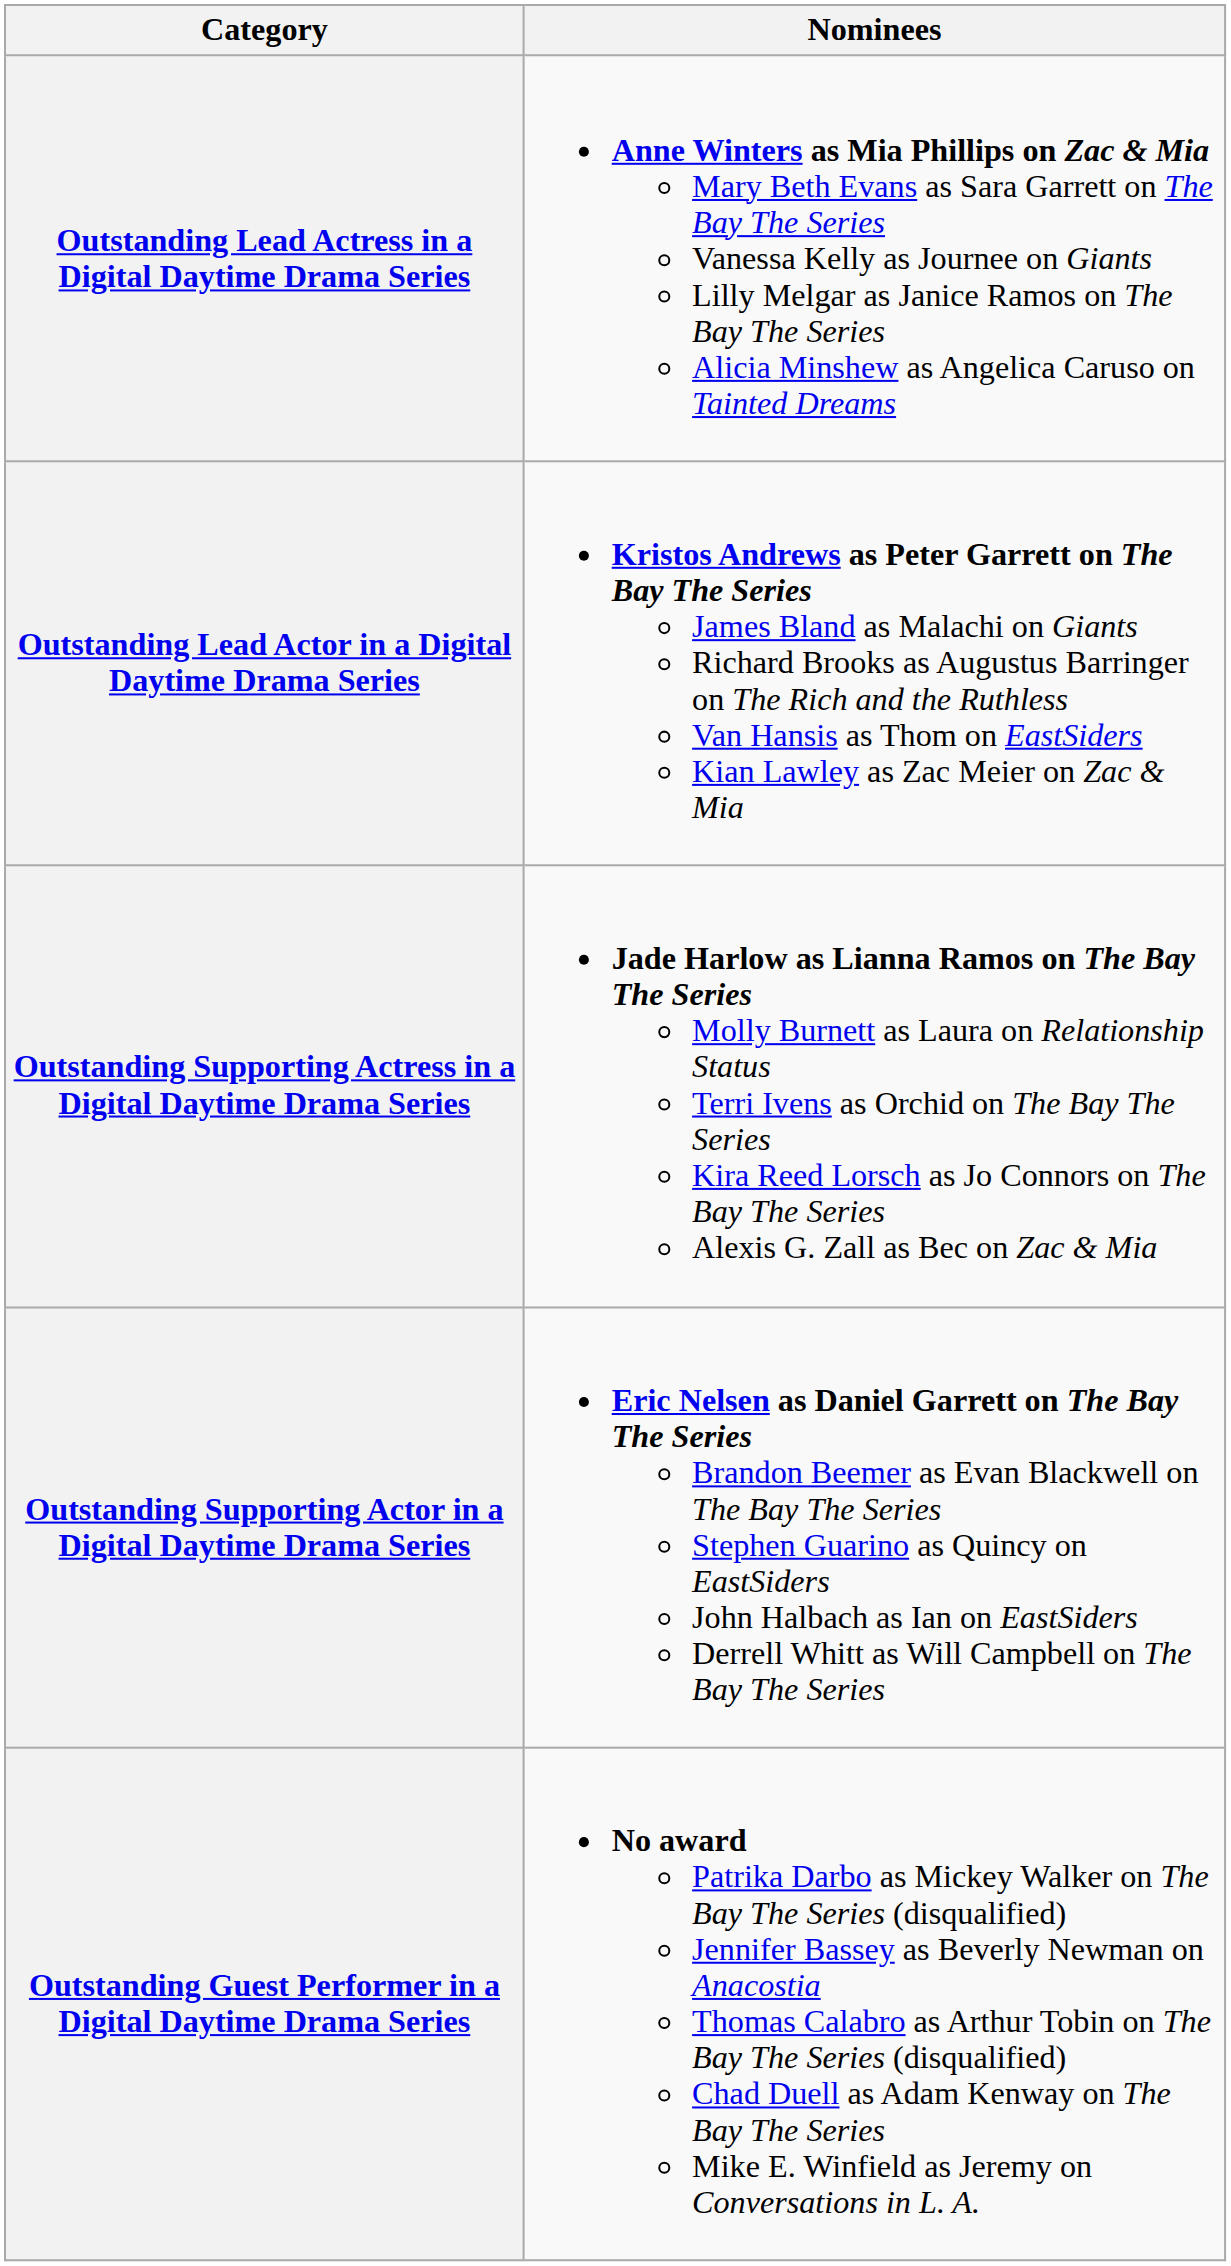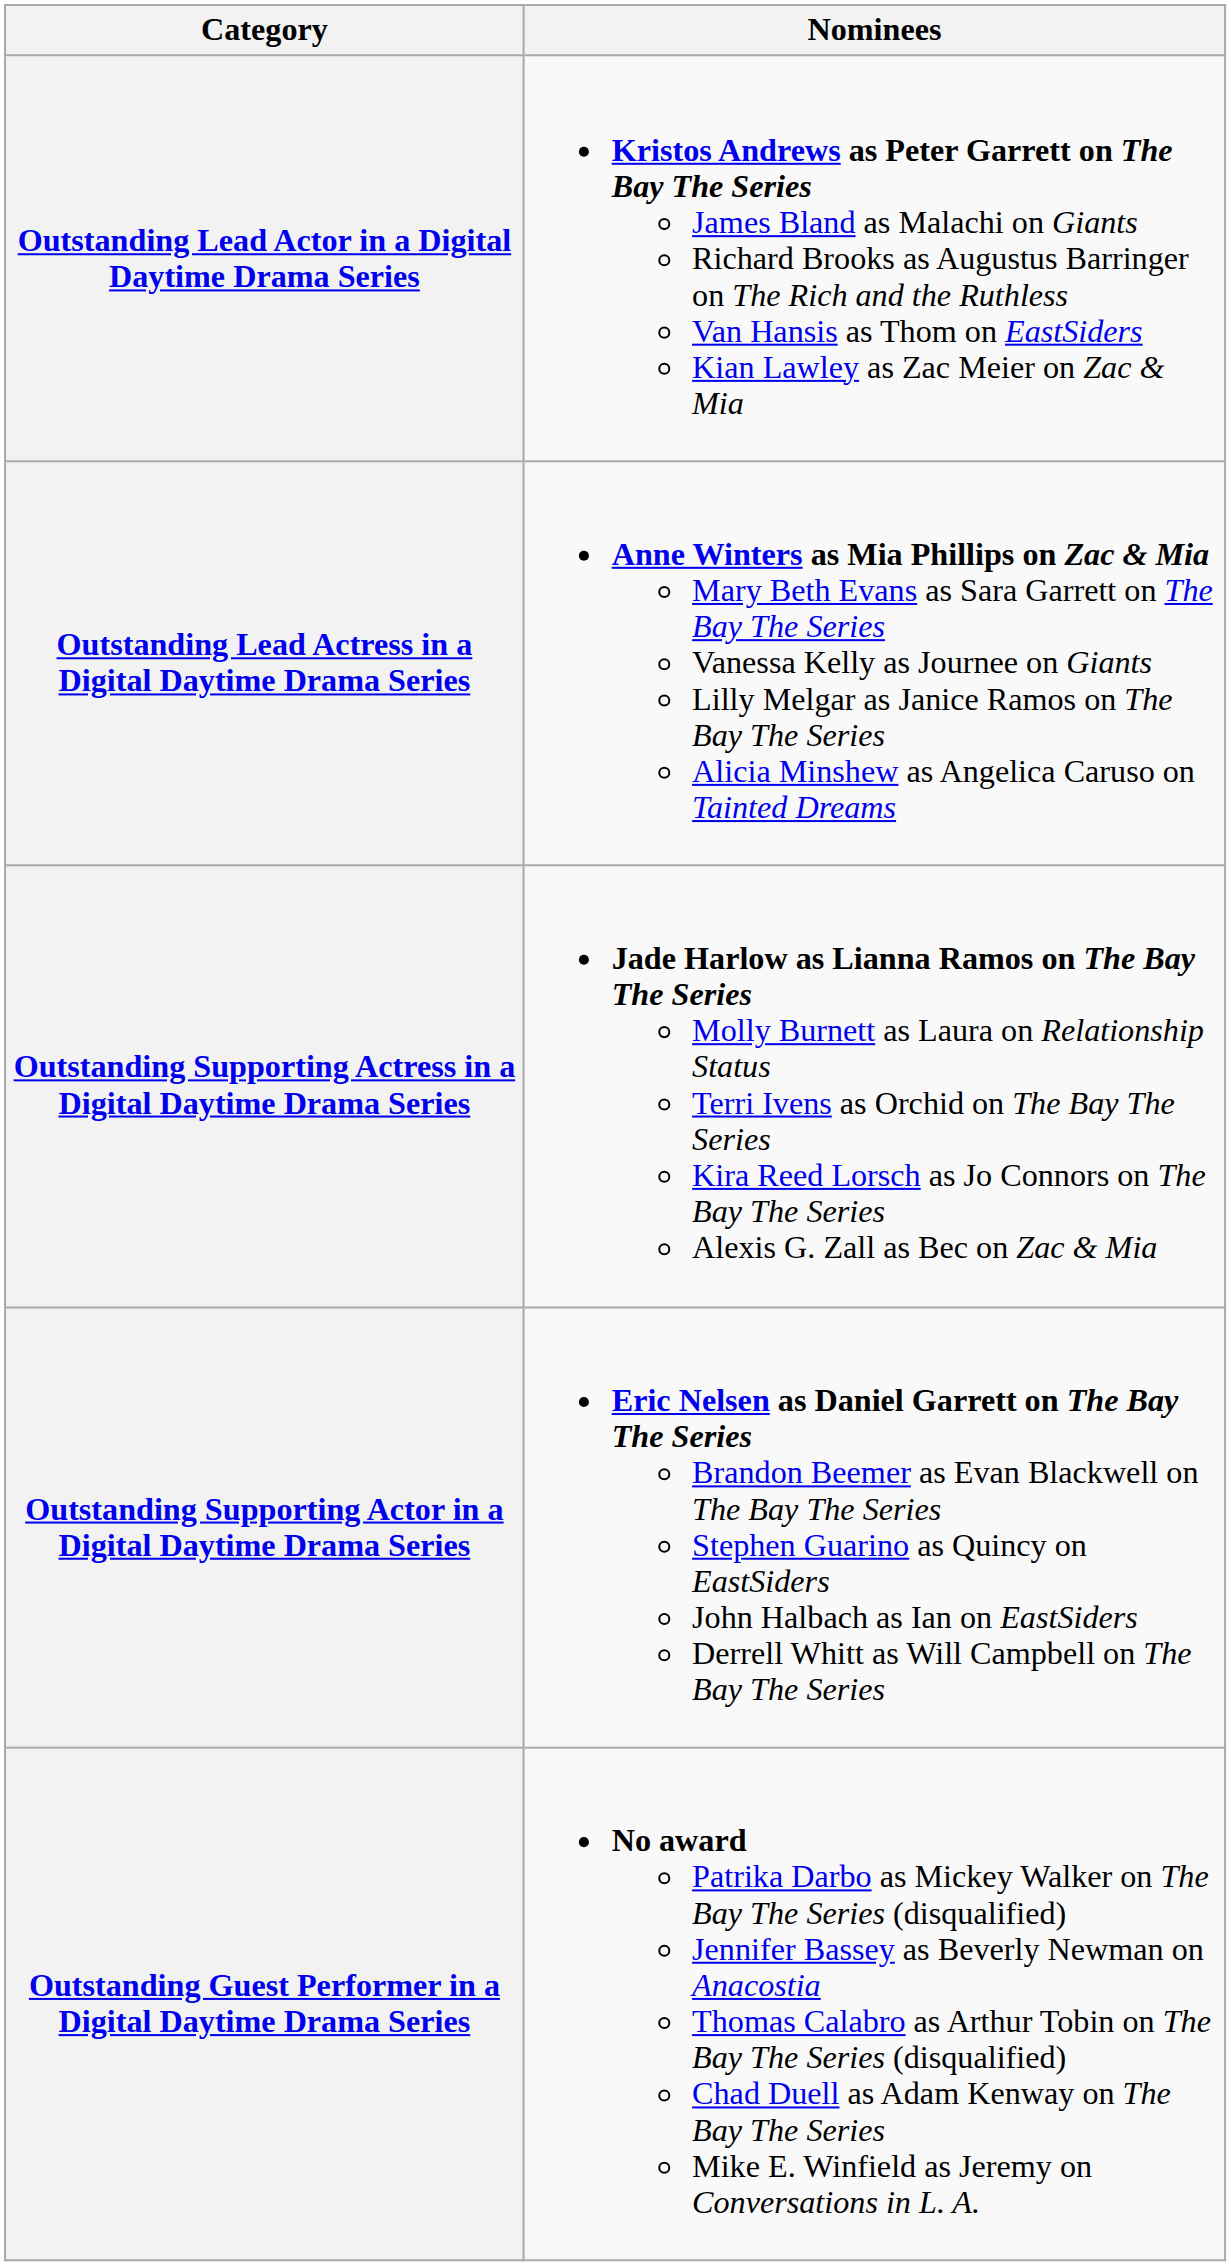 <table class="wikitable sortable">
 <tr>
 <th scope="col" width="37%">Category</th>
 <th scope="col" width="50%">Nominees</th>
 </tr>
 <tr>
+<th scope="row"><a href='#'>Outstanding Lead Actor in a Digital Daytime Drama Series</a></th>
+<td><br><ul><li><strong><a href='#'>Kristos Andrews</a> as Peter Garrett on <em>The Bay The Series</em> </strong><ul><li><a href='#'>James Bland</a> as Malachi on <em>Giants</em>   </li><li>Richard Brooks as Augustus Barringer on <em>The Rich and the Ruthless</em> </li><li><a href='#'>Van Hansis</a> as Thom on <em><a href='#'>EastSiders</a></em> </li><li><a href='#'>Kian Lawley</a> as Zac Meier on <em>Zac & Mia</em> </li></ul></li></ul></td>
+</tr>
+<tr>
 <th scope="row"><a href='#'>Outstanding Lead Actress in a Digital Daytime Drama Series</a></th>
 <td><br><ul><li><strong><a href='#'>Anne Winters</a> as Mia Phillips on <em>Zac & Mia</em> </strong><ul><li><a href='#'>Mary Beth Evans</a> as Sara Garrett on <em><a href='#'>The Bay The Series</a></em> </li><li>Vanessa Kelly as Journee on <em>Giants</em>   </li><li>Lilly Melgar as Janice Ramos on <em>The Bay The Series</em> </li><li><a href='#'>Alicia Minshew</a> as Angelica Caruso on <em><a href='#'>Tainted Dreams</a></em>  </li></ul></li></ul></td>
-</tr>
-<tr>
-<th scope="row"><a href='#'>Outstanding Lead Actor in a Digital Daytime Drama Series</a></th>
-<td><br><ul><li><strong><a href='#'>Kristos Andrews</a> as Peter Garrett on <em>The Bay The Series</em> </strong><ul><li><a href='#'>James Bland</a> as Malachi on <em>Giants</em>   </li><li>Richard Brooks as Augustus Barringer on <em>The Rich and the Ruthless</em> </li><li><a href='#'>Van Hansis</a> as Thom on <em><a href='#'>EastSiders</a></em> </li><li><a href='#'>Kian Lawley</a> as Zac Meier on <em>Zac & Mia</em> </li></ul></li></ul></td>
 </tr>
 <tr>
 <th scope="row"><a href='#'>Outstanding Supporting Actress in a Digital Daytime Drama Series</a></th>
 <td><br><ul><li><strong>Jade Harlow as Lianna Ramos on <em>The Bay The Series</em> </strong><ul><li><a href='#'>Molly Burnett</a> as Laura on <em>Relationship Status</em> </li><li><a href='#'>Terri Ivens</a> as Orchid on <em>The Bay The Series</em> </li><li><a href='#'>Kira Reed Lorsch</a> as Jo Connors on <em>The Bay The Series</em> </li><li>Alexis G. Zall as Bec on <em>Zac & Mia</em> </li></ul></li></ul></td>
 </tr>
 <tr>
 <th scope="row"><a href='#'>Outstanding Supporting Actor in a Digital Daytime Drama Series</a></th>
 <td><br><ul><li><strong><a href='#'>Eric Nelsen</a> as Daniel Garrett on <em>The Bay The Series</em> </strong><ul><li><a href='#'>Brandon Beemer</a> as Evan Blackwell on <em>The Bay The Series</em> </li><li><a href='#'>Stephen Guarino</a> as Quincy on <em>EastSiders</em> </li><li>John Halbach as Ian on <em>EastSiders</em> </li><li>Derrell Whitt as Will Campbell on <em>The Bay The Series</em> </li></ul></li></ul></td>
 </tr>
 <tr>
 <th scope="row"><a href='#'>Outstanding Guest Performer in a Digital Daytime Drama Series</a></th>
 <td><br><ul><li><strong>No award</strong> <ul><li><a href='#'>Patrika Darbo</a> as Mickey Walker on <em>The Bay The Series</em>  (disqualified)</li><li><a href='#'>Jennifer Bassey</a> as Beverly Newman on <em><a href='#'>Anacostia</a></em> </li><li><a href='#'>Thomas Calabro</a> as Arthur Tobin on <em>The Bay The Series</em>  (disqualified)</li><li><a href='#'>Chad Duell</a> as Adam Kenway on <em>The Bay The Series</em> </li><li>Mike E. Winfield as Jeremy on <em>Conversations in L. A.</em> </li></ul></li></ul></td>
 </tr>
 </table>
